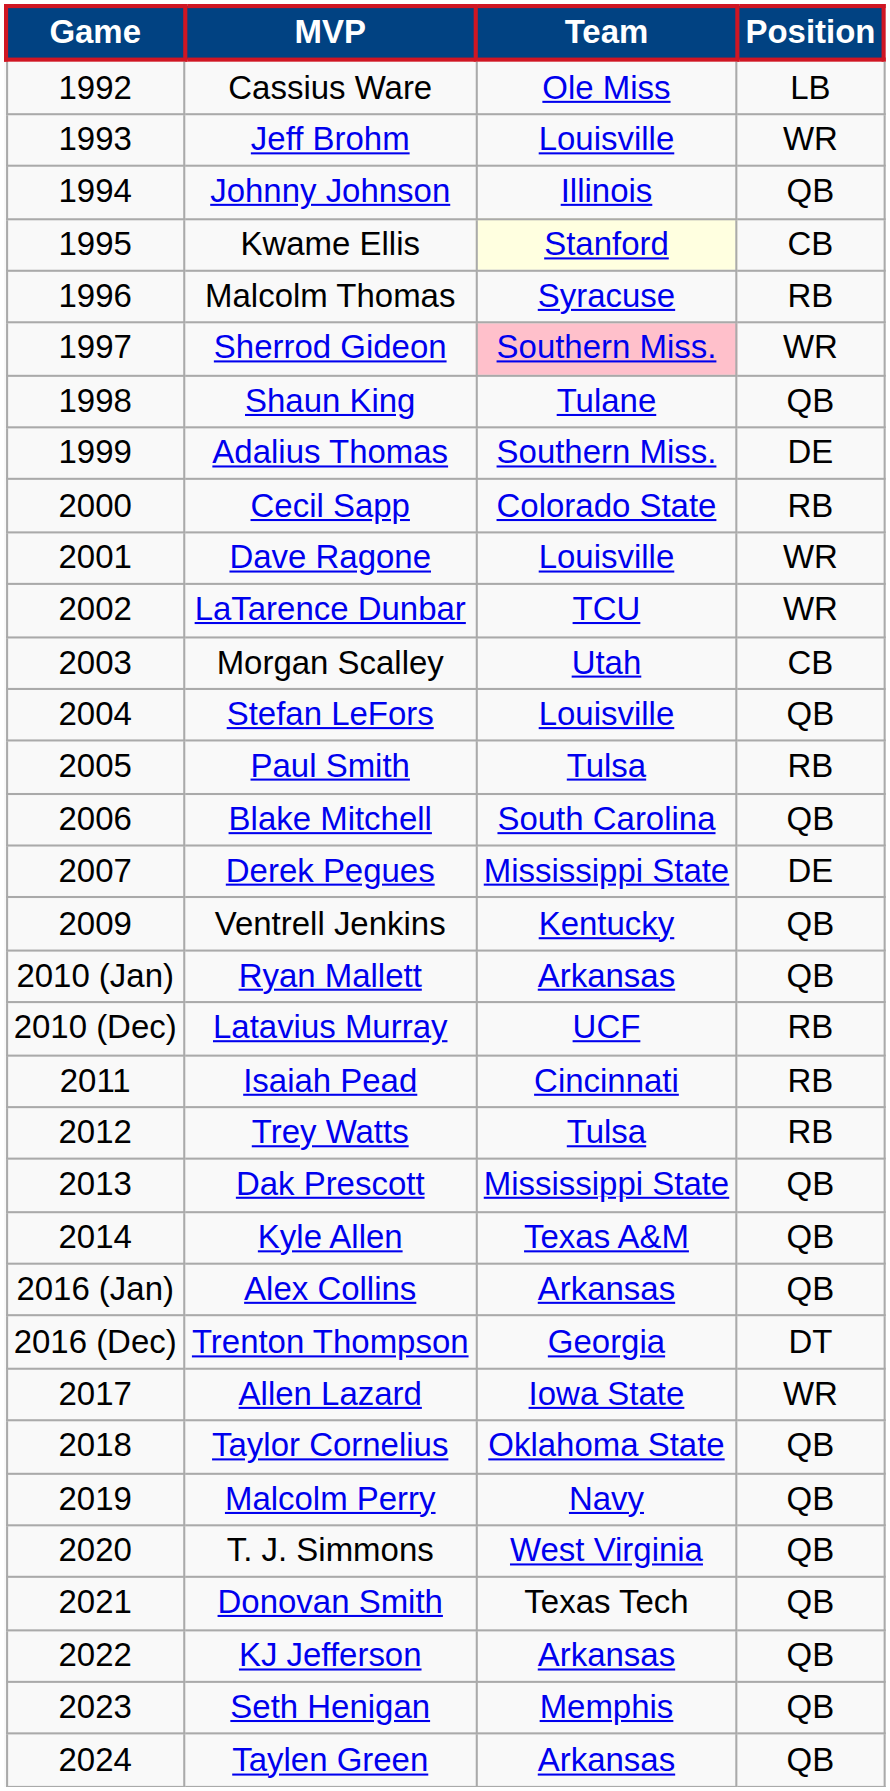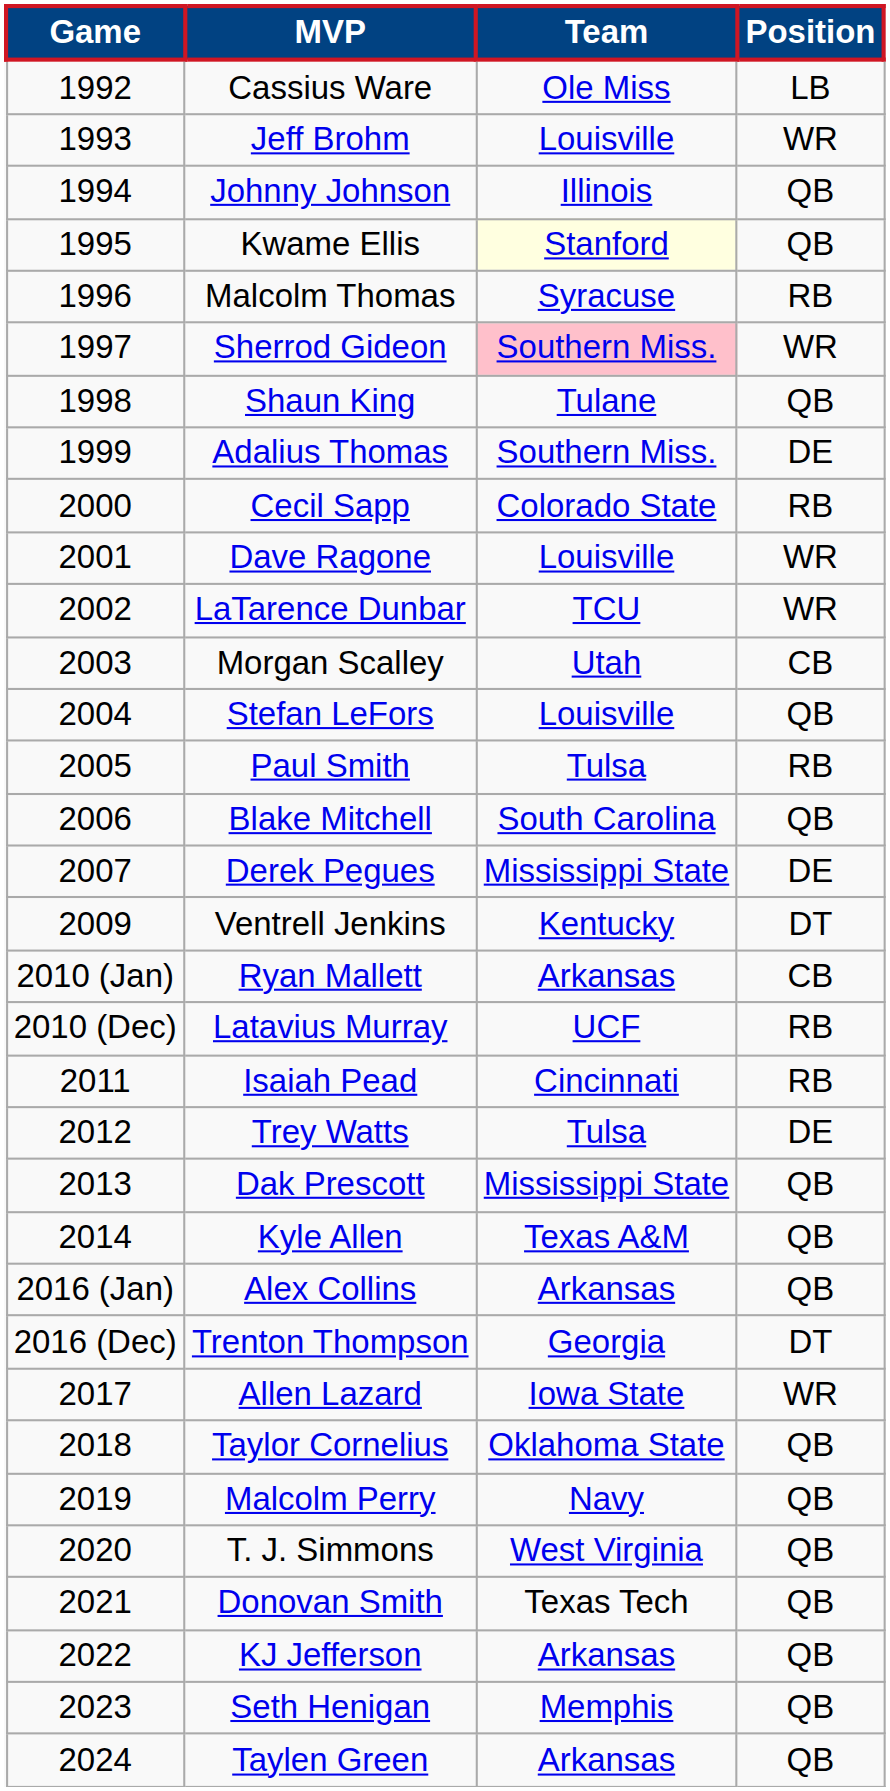 <table class="wikitable" style="text-align:center">
 <tr>
 <th style="background:#014282; color:#FFFFFF; border: 2px solid #D01623;">Game</th>
 <th style="background:#014282; color:#FFFFFF; border: 2px solid #D01623;">MVP</th>
 <th style="background:#014282; color:#FFFFFF; border: 2px solid #D01623;">Team</th>
 <th style="background:#014282; color:#FFFFFF; border: 2px solid #D01623;">Position</th>
 </tr>
 <tr>
 <td>1992</td>
 <td>Cassius Ware</td>
 <td><a href='#'>Ole Miss</a></td>
 <td>LB</td>
 </tr>
 <tr>
 <td>1993</td>
 <td><a href='#'>Jeff Brohm</a></td>
 <td><a href='#'>Louisville</a></td>
 <td>WR</td>
 </tr>
 <tr>
 <td>1994</td>
 <td><a href='#'>Johnny Johnson</a></td>
 <td><a href='#'>Illinois</a></td>
 <td>QB</td>
 </tr>
 <tr>
 <td>1995</td>
 <td>Kwame Ellis</td>
 <td bgcolor=lightyellow><a href='#'>Stanford</a></td>
-<td>CB</td>
+<td>QB</td>
 </tr>
 <tr>
 <td>1996</td>
 <td>Malcolm Thomas</td>
 <td><a href='#'>Syracuse</a></td>
 <td>RB</td>
 </tr>
 <tr>
 <td>1997</td>
 <td><a href='#'>Sherrod Gideon</a></td>
 <td style="background: pink;"><a href='#'>Southern Miss.</a></td>
 <td>WR</td>
 </tr>
 <tr>
 <td>1998</td>
 <td><a href='#'>Shaun King</a></td>
 <td><a href='#'>Tulane</a></td>
 <td>QB</td>
 </tr>
 <tr>
 <td>1999</td>
 <td><a href='#'>Adalius Thomas</a></td>
 <td><a href='#'>Southern Miss.</a></td>
 <td>DE</td>
 </tr>
 <tr>
 <td>2000</td>
 <td><a href='#'>Cecil Sapp</a></td>
 <td><a href='#'>Colorado State</a></td>
 <td>RB</td>
 </tr>
 <tr>
 <td>2001</td>
 <td><a href='#'>Dave Ragone</a></td>
 <td><a href='#'>Louisville</a></td>
 <td>WR</td>
 </tr>
 <tr>
 <td>2002</td>
 <td><a href='#'>LaTarence Dunbar</a></td>
 <td><a href='#'>TCU</a></td>
 <td>WR</td>
 </tr>
 <tr>
 <td>2003</td>
 <td>Morgan Scalley</td>
 <td><a href='#'>Utah</a></td>
 <td>CB</td>
 </tr>
 <tr>
 <td>2004</td>
 <td><a href='#'>Stefan LeFors</a></td>
 <td><a href='#'>Louisville</a></td>
 <td>QB</td>
 </tr>
 <tr>
 <td>2005</td>
 <td><a href='#'>Paul Smith</a></td>
 <td><a href='#'>Tulsa</a></td>
 <td>RB</td>
 </tr>
 <tr>
 <td>2006</td>
 <td><a href='#'>Blake Mitchell</a></td>
 <td><a href='#'>South Carolina</a></td>
 <td>QB</td>
 </tr>
 <tr>
 <td>2007</td>
 <td><a href='#'>Derek Pegues</a></td>
 <td><a href='#'>Mississippi State</a></td>
 <td>DE</td>
 </tr>
 <tr>
 <td>2009</td>
 <td>Ventrell Jenkins</td>
 <td><a href='#'>Kentucky</a></td>
-<td>QB</td>
+<td>DT</td>
 </tr>
 <tr>
 <td>2010 (Jan)</td>
 <td><a href='#'>Ryan Mallett</a></td>
 <td><a href='#'>Arkansas</a></td>
-<td>QB</td>
+<td>CB</td>
 </tr>
 <tr>
 <td>2010 (Dec)</td>
 <td><a href='#'>Latavius Murray</a></td>
 <td><a href='#'>UCF</a></td>
 <td>RB</td>
 </tr>
 <tr>
 <td>2011</td>
 <td><a href='#'>Isaiah Pead</a></td>
 <td><a href='#'>Cincinnati</a></td>
 <td>RB</td>
 </tr>
 <tr>
 <td>2012</td>
 <td><a href='#'>Trey Watts</a></td>
 <td><a href='#'>Tulsa</a></td>
-<td>RB</td>
+<td>DE</td>
 </tr>
 <tr>
 <td>2013</td>
 <td><a href='#'>Dak Prescott</a></td>
 <td><a href='#'>Mississippi State</a></td>
 <td>QB</td>
 </tr>
 <tr>
 <td>2014</td>
 <td><a href='#'>Kyle Allen</a></td>
 <td><a href='#'>Texas A&M</a></td>
 <td>QB</td>
 </tr>
 <tr>
 <td>2016 (Jan)</td>
 <td><a href='#'>Alex Collins</a></td>
 <td><a href='#'>Arkansas</a></td>
 <td>QB</td>
 </tr>
 <tr>
 <td>2016 (Dec)</td>
 <td><a href='#'>Trenton Thompson</a></td>
 <td><a href='#'>Georgia</a></td>
 <td>DT</td>
 </tr>
 <tr>
 <td>2017</td>
 <td><a href='#'>Allen Lazard</a></td>
 <td><a href='#'>Iowa State</a></td>
 <td>WR</td>
 </tr>
 <tr>
 <td>2018</td>
 <td><a href='#'>Taylor Cornelius</a></td>
 <td><a href='#'>Oklahoma State</a></td>
 <td>QB</td>
 </tr>
 <tr>
 <td>2019</td>
 <td><a href='#'>Malcolm Perry</a></td>
 <td><a href='#'>Navy</a></td>
 <td>QB</td>
 </tr>
 <tr>
 <td>2020</td>
 <td>T. J. Simmons</td>
 <td><a href='#'>West Virginia</a></td>
 <td>QB</td>
 </tr>
 <tr>
 <td>2021</td>
 <td><a href='#'>Donovan Smith</a></td>
 <td>Texas Tech</td>
 <td>QB</td>
 </tr>
 <tr>
 <td>2022</td>
 <td><a href='#'>KJ Jefferson</a></td>
 <td><a href='#'>Arkansas</a></td>
 <td>QB</td>
 </tr>
 <tr>
 <td>2023</td>
 <td><a href='#'>Seth Henigan</a></td>
 <td><a href='#'>Memphis</a></td>
 <td>QB</td>
 </tr>
 <tr>
 <td>2024</td>
 <td><a href='#'>Taylen Green</a></td>
 <td><a href='#'>Arkansas</a></td>
 <td>QB</td>
 </tr>
 </table>
